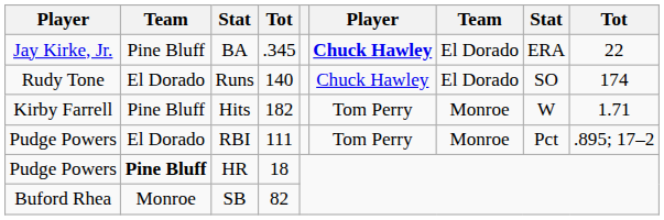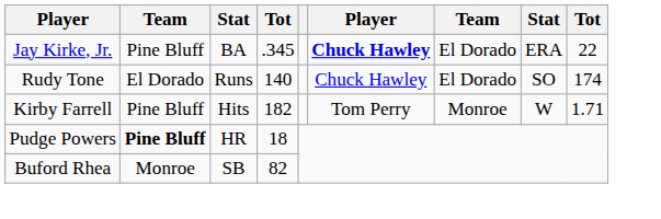 <table class="wikitable" style="text-align:center">
 <tr>
 <th>Player</th>
 <th>Team</th>
 <th>Stat</th>
 <th>Tot</th>
 <th></th>
 <th>Player</th>
 <th>Team</th>
 <th>Stat</th>
 <th>Tot</th>
 </tr>
 <tr>
 <td><a href='#'>Jay Kirke, Jr.</a></td>
 <td>Pine Bluff</td>
 <td>BA</td>
 <td>.345</td>
 <td></td>
 <td><strong><a href='#'>Chuck Hawley</a></strong></td>
 <td>El Dorado</td>
 <td>ERA</td>
 <td>22</td>
 </tr>
 <tr>
 <td>Rudy Tone</td>
 <td>El Dorado</td>
 <td>Runs</td>
 <td>140</td>
 <td></td>
 <td><a href='#'>Chuck Hawley</a></td>
 <td>El Dorado</td>
 <td>SO</td>
 <td>174</td>
 </tr>
 <tr>
 <td>Kirby Farrell</td>
 <td>Pine Bluff</td>
 <td>Hits</td>
 <td>182</td>
 <td></td>
 <td>Tom Perry</td>
 <td>Monroe</td>
 <td>W</td>
 <td>1.71</td>
 </tr>
 <tr>
 <td>Pudge Powers</td>
-<td>El Dorado</td>
-<td>RBI</td>
-<td>111</td>
-<td></td>
-<td>Tom Perry</td>
-<td>Monroe</td>
-<td>Pct</td>
-<td>.895; 17–2</td>
-</tr>
-<tr>
-<td>Pudge Powers</td>
 <td><strong>Pine Bluff</strong></td>
 <td>HR</td>
 <td>18</td>
 </tr>
 <tr>
 <td>Buford Rhea</td>
 <td>Monroe</td>
 <td>SB</td>
 <td>82</td>
 </tr>
 </table>
